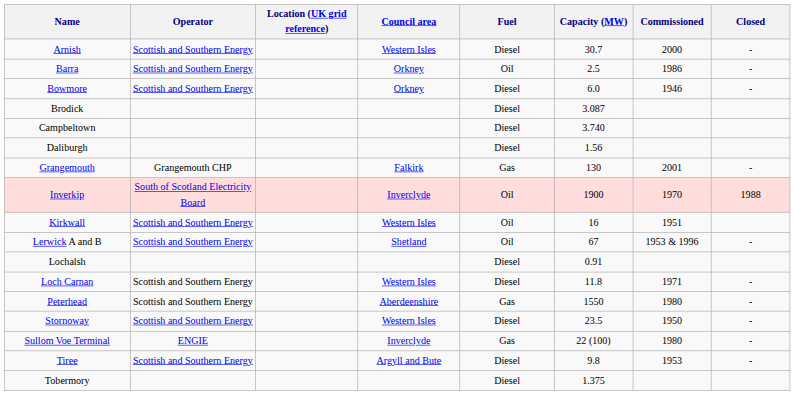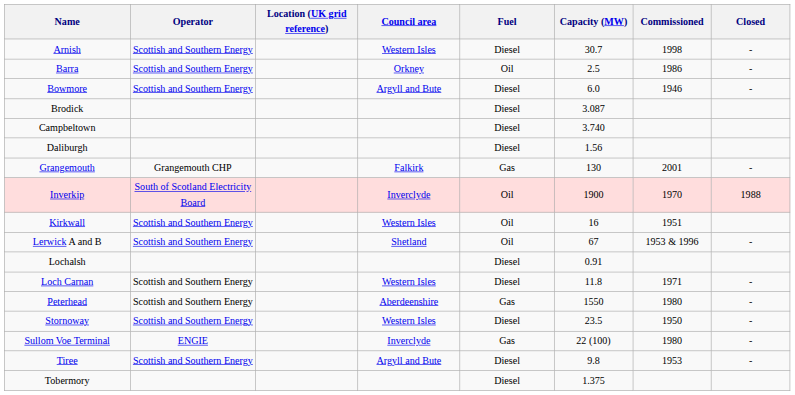 <table class="wikitable sortable" style="font-size:100%;border:0px;text-align:center;line-height:150%;">
 <tr>
 <th style="background: #f2f2f2; color: #000080" height="17" width="16%">Name</th>
 <th style="background: #f2f2f2; color: #000080" height="17" width="16%">Operator</th>
 <th style="background: #f2f2f2; color: #000080" height="17" width="13%" class="unsortable">Location (<a href='#'>UK grid reference</a>)</th>
 <th style="background: #f2f2f2; color: #000080" height="17" width="13%"><a href='#'>Council area</a></th>
 <th style="background: #f2f2f2; color: #000080" height="17" width="12%">Fuel</th>
 <th style="background: #f2f2f2; color: #000080" height="17" width="10%">Capacity (<a href='#'>MW</a>)</th>
 <th style="background: #f2f2f2; color: #000080" height="17" width="10%">Commissioned</th>
 <th style="background: #f2f2f2; color: #000080" height="17" width="10%">Closed</th>
 </tr>
 <tr>
 <td><a href='#'>Arnish</a></td>
 <td><a href='#'>Scottish and Southern Energy</a></td>
 <td></td>
 <td><a href='#'>Western Isles</a></td>
 <td>Diesel</td>
 <td>30.7</td>
-<td>2000</td>
+<td>1998</td>
 <td>-</td>
 </tr>
 <tr>
 <td><a href='#'>Barra</a></td>
 <td><a href='#'>Scottish and Southern Energy</a></td>
 <td></td>
 <td><a href='#'>Orkney</a></td>
 <td>Oil</td>
 <td>2.5</td>
 <td>1986</td>
 <td>-</td>
 </tr>
 <tr>
 <td><a href='#'>Bowmore</a></td>
 <td><a href='#'>Scottish and Southern Energy</a></td>
 <td></td>
-<td><a href='#'>Orkney</a></td>
+<td><a href='#'>Argyll and Bute</a></td>
 <td>Diesel</td>
 <td>6.0</td>
 <td>1946</td>
 <td>-</td>
 </tr>
 <tr>
 <td>Brodick</td>
 <td></td>
 <td></td>
 <td></td>
 <td>Diesel</td>
 <td>3.087</td>
 <td></td>
 <td></td>
 </tr>
 <tr>
 <td>Campbeltown</td>
 <td></td>
 <td></td>
 <td></td>
 <td>Diesel</td>
 <td>3.740</td>
 <td></td>
 <td></td>
 </tr>
 <tr>
 <td>Daliburgh</td>
 <td></td>
 <td></td>
 <td></td>
 <td>Diesel</td>
 <td>1.56</td>
 <td></td>
 <td></td>
 </tr>
 <tr>
 <td><a href='#'>Grangemouth</a></td>
 <td>Grangemouth CHP</td>
 <td></td>
 <td><a href='#'>Falkirk</a></td>
 <td>Gas</td>
 <td>130</td>
 <td>2001</td>
 <td>-</td>
 </tr>
 <tr style="background: #FFDDDD">
 <td><a href='#'>Inverkip</a></td>
 <td><a href='#'>South of Scotland Electricity Board</a></td>
 <td></td>
 <td><a href='#'>Inverclyde</a></td>
 <td>Oil</td>
 <td>1900</td>
 <td>1970</td>
 <td>1988</td>
 </tr>
 <tr>
 <td><a href='#'>Kirkwall</a></td>
 <td><a href='#'>Scottish and Southern Energy</a></td>
 <td></td>
 <td><a href='#'>Western Isles</a></td>
 <td>Oil</td>
 <td>16</td>
 <td>1951</td>
 <td></td>
 </tr>
 <tr>
 <td><a href='#'>Lerwick</a> A and B</td>
 <td><a href='#'>Scottish and Southern Energy</a></td>
 <td></td>
 <td><a href='#'>Shetland</a></td>
 <td>Oil</td>
 <td>67</td>
 <td>1953 & 1996</td>
 <td>-</td>
 </tr>
 <tr>
 <td>Lochalsh</td>
 <td></td>
 <td></td>
 <td></td>
 <td>Diesel</td>
 <td>0.91</td>
 <td></td>
 <td></td>
 </tr>
 <tr>
 <td><a href='#'>Loch Carnan</a></td>
 <td>Scottish and Southern Energy</td>
 <td></td>
 <td><a href='#'>Western Isles</a></td>
 <td>Diesel</td>
 <td>11.8</td>
 <td>1971</td>
 <td>-</td>
 </tr>
 <tr>
 <td><a href='#'>Peterhead</a></td>
 <td>Scottish and Southern Energy</td>
 <td></td>
 <td><a href='#'>Aberdeenshire</a></td>
 <td>Gas</td>
 <td>1550</td>
 <td>1980</td>
 <td>-</td>
 </tr>
 <tr>
 <td><a href='#'>Stornoway</a></td>
 <td><a href='#'>Scottish and Southern Energy</a></td>
 <td></td>
 <td><a href='#'>Western Isles</a></td>
 <td>Diesel</td>
 <td>23.5</td>
 <td>1950</td>
 <td>-</td>
 </tr>
 <tr>
 <td><a href='#'>Sullom Voe Terminal</a></td>
 <td><a href='#'>ENGIE</a></td>
 <td></td>
 <td><a href='#'>Inverclyde</a></td>
 <td>Gas</td>
 <td>22 (100)</td>
 <td>1980</td>
 <td>-</td>
 </tr>
 <tr>
 <td><a href='#'>Tiree</a></td>
 <td><a href='#'>Scottish and Southern Energy</a></td>
 <td></td>
 <td><a href='#'>Argyll and Bute</a></td>
 <td>Diesel</td>
 <td>9.8</td>
 <td>1953</td>
 <td>-</td>
 </tr>
 <tr>
 <td>Tobermory</td>
 <td></td>
 <td></td>
 <td></td>
 <td>Diesel</td>
 <td>1.375</td>
 <td></td>
 <td></td>
 </tr>
 </table>
